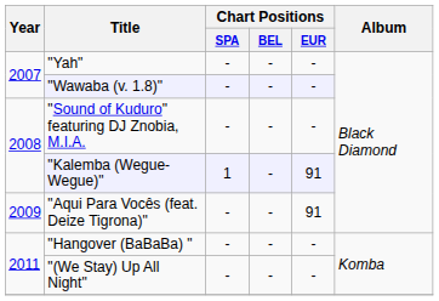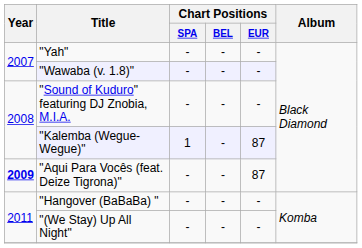 <table class="wikitable">
 <tr>
 <th bgcolor="lightsteelblue" width="25" rowspan="2">Year</th>
 <th bgcolor="lightsteelblue" width="170" rowspan="2">Title</th>
 <th bgcolor="lightsteelblue" colspan="3">Chart Positions</th>
 <th bgcolor="lightsteelblue" width="100" rowspan="2">Album</th>
 </tr>
 <tr bgcolor="#efefef">
 <th bgcolor="#e2e2e2" width="40"><small><a href='#'>SPA</a></small></th>
 <th bgcolor="#e2e2e2" width="40"><small><a href='#'>BEL</a></small></th>
 <th bgcolor="#e2e2e2" width="40"><small><a href='#'>EUR</a></small></th>
 </tr>
 <tr>
 <td rowspan="2"><a href='#'>2007</a></td>
 <td>"Yah"</td>
 <td align="center">-</td>
 <td align="center">-</td>
 <td align="center">-</td>
 <td rowspan=5><em>Black Diamond</em></td>
 </tr>
 <tr bgcolor="#f0f0ff">
 <td>"Wawaba (v. 1.8)"</td>
 <td align="center">-</td>
 <td align="center">-</td>
 <td align="center">-</td>
 </tr>
 <tr>
 <td rowspan="2"><a href='#'>2008</a></td>
 <td>"<a href='#'>Sound of Kuduro</a>" featuring DJ Znobia, <a href='#'>M.I.A.</a></td>
 <td align="center">-</td>
 <td align="center">-</td>
 <td align="center">-</td>
 </tr>
 <tr bgcolor="#f0f0ff">
 <td>"Kalemba (Wegue-Wegue)"</td>
 <td align="center">1</td>
 <td align="center">-</td>
-<td align="center">91</td>
+<td align="center">87</td>
 </tr>
 <tr>
-<td rowspan="1"><a href='#'>2009</a></td>
+<td rowspan="1"><strong><a href='#'>2009</a></strong></td>
 <td>"Aqui Para Vocês (feat. Deize Tigrona)"</td>
 <td align="center">-</td>
 <td align="center">-</td>
-<td align="center">91</td>
+<td align="center">87</td>
 </tr>
 <tr>
 <td rowspan="2"><a href='#'>2011</a></td>
 <td>"Hangover (BaBaBa) "</td>
 <td align="center">-</td>
 <td align="center">-</td>
 <td align="center">-</td>
 <td rowspan=2><em>Komba</em></td>
 </tr>
 <tr>
 <td>"(We Stay) Up All Night"</td>
 <td align="center">-</td>
 <td align="center">-</td>
 <td align="center">-</td>
 </tr>
 <tr>
 </tr>
 </table>
